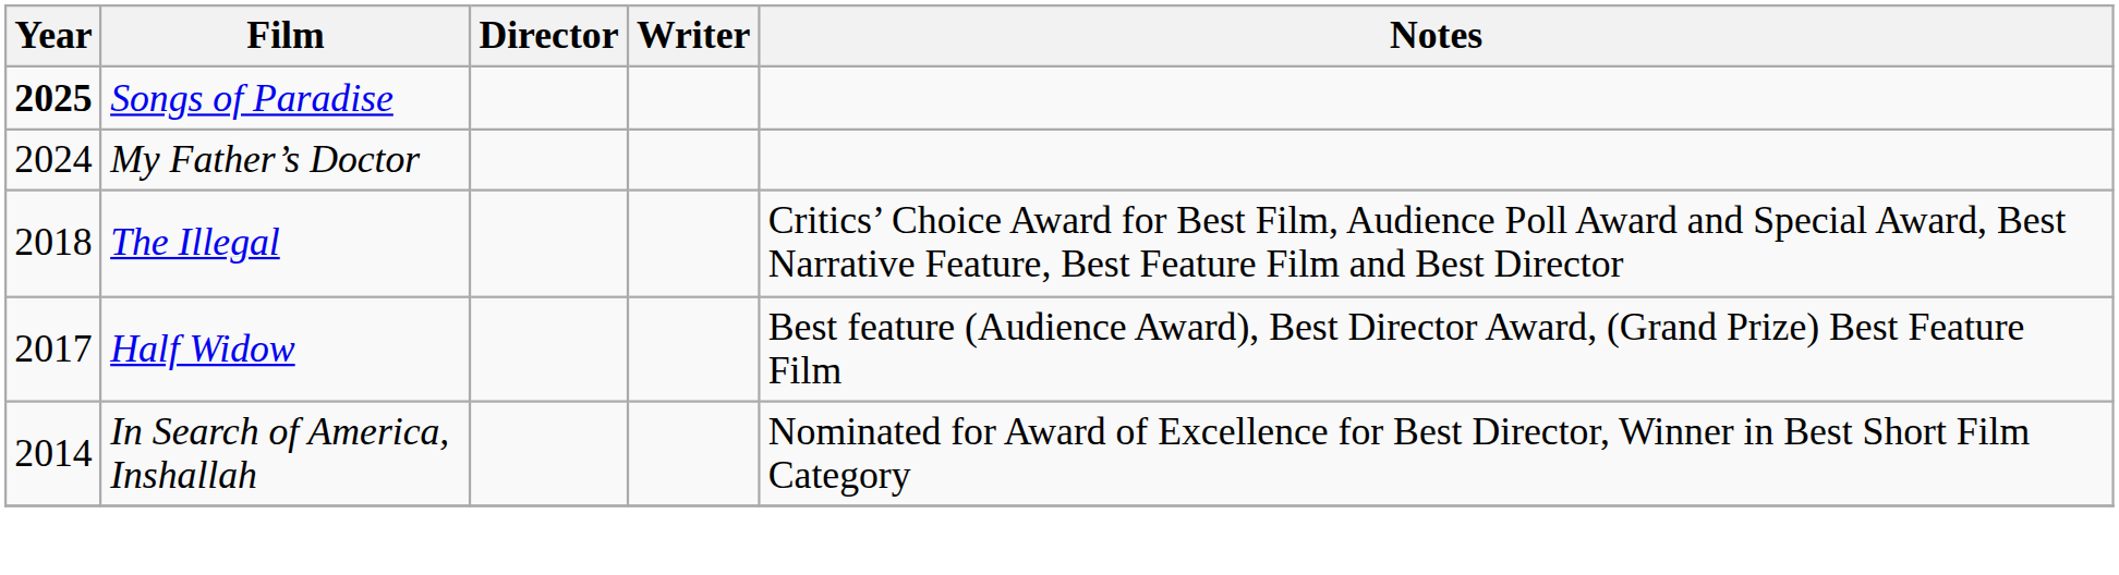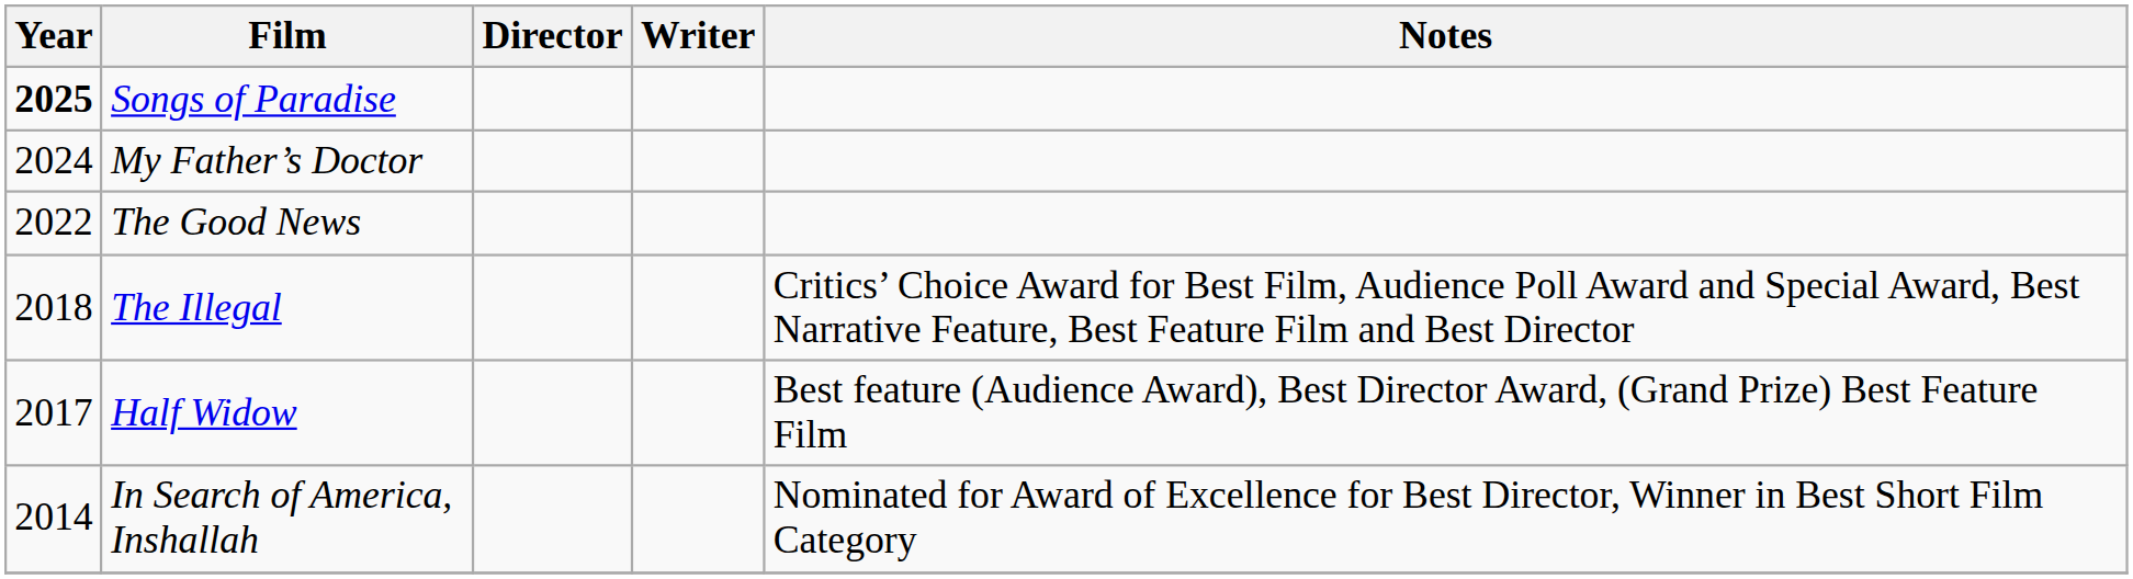 <table class="wikitable">
 <tr>
 <th>Year</th>
 <th>Film</th>
 <th>Director</th>
 <th>Writer</th>
 <th>Notes</th>
 </tr>
 <tr>
 <td><strong>2025</strong></td>
 <td><em><a href='#'>Songs of Paradise</a></em></td>
 <td></td>
 <td></td>
 <td></td>
 </tr>
 <tr>
 <td>2024</td>
 <td><em>My Father’s Doctor</em></td>
+<td></td>
+<td></td>
+<td></td>
+</tr>
+<tr>
+<td>2022</td>
+<td><em>The Good News</em></td>
 <td></td>
 <td></td>
 <td></td>
 </tr>
 <tr>
 <td>2018</td>
 <td><em><a href='#'>The Illegal</a></em></td>
 <td></td>
 <td></td>
 <td>Critics’ Choice Award for Best Film, Audience Poll Award and Special Award, Best Narrative Feature, Best Feature Film and Best Director</td>
 </tr>
 <tr>
 <td>2017</td>
 <td><em><a href='#'>Half Widow</a></em></td>
 <td></td>
 <td></td>
 <td>Best feature (Audience Award), Best Director Award, (Grand Prize) Best Feature Film</td>
 </tr>
 <tr>
 <td>2014</td>
 <td><em>In Search of America, Inshallah</em></td>
 <td></td>
 <td></td>
 <td>Nominated for Award of Excellence for Best Director, Winner in Best Short Film Category</td>
 </tr>
 <tr>
 </tr>
 </table>
